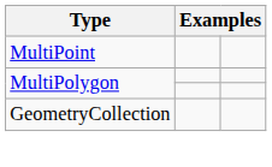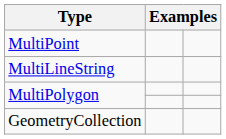 <table class="wikitable">
 <tr>
 <th>Type</th>
 <th colspan="2">Examples</th>
 </tr>
 <tr>
 <td><a href='#'>MultiPoint</a></td>
+<td></td>
+<td></td>
+</tr>
+<tr>
+<td><a href='#'>MultiLineString</a></td>
 <td></td>
 <td></td>
 </tr>
 <tr>
 <td rowspan="2"><a href='#'>MultiPolygon</a></td>
 <td></td>
 <td></td>
 </tr>
 <tr>
 <td></td>
 <td></td>
 </tr>
 <tr>
 <td>GeometryCollection</td>
 <td></td>
 <td></td>
 </tr>
 </table>
